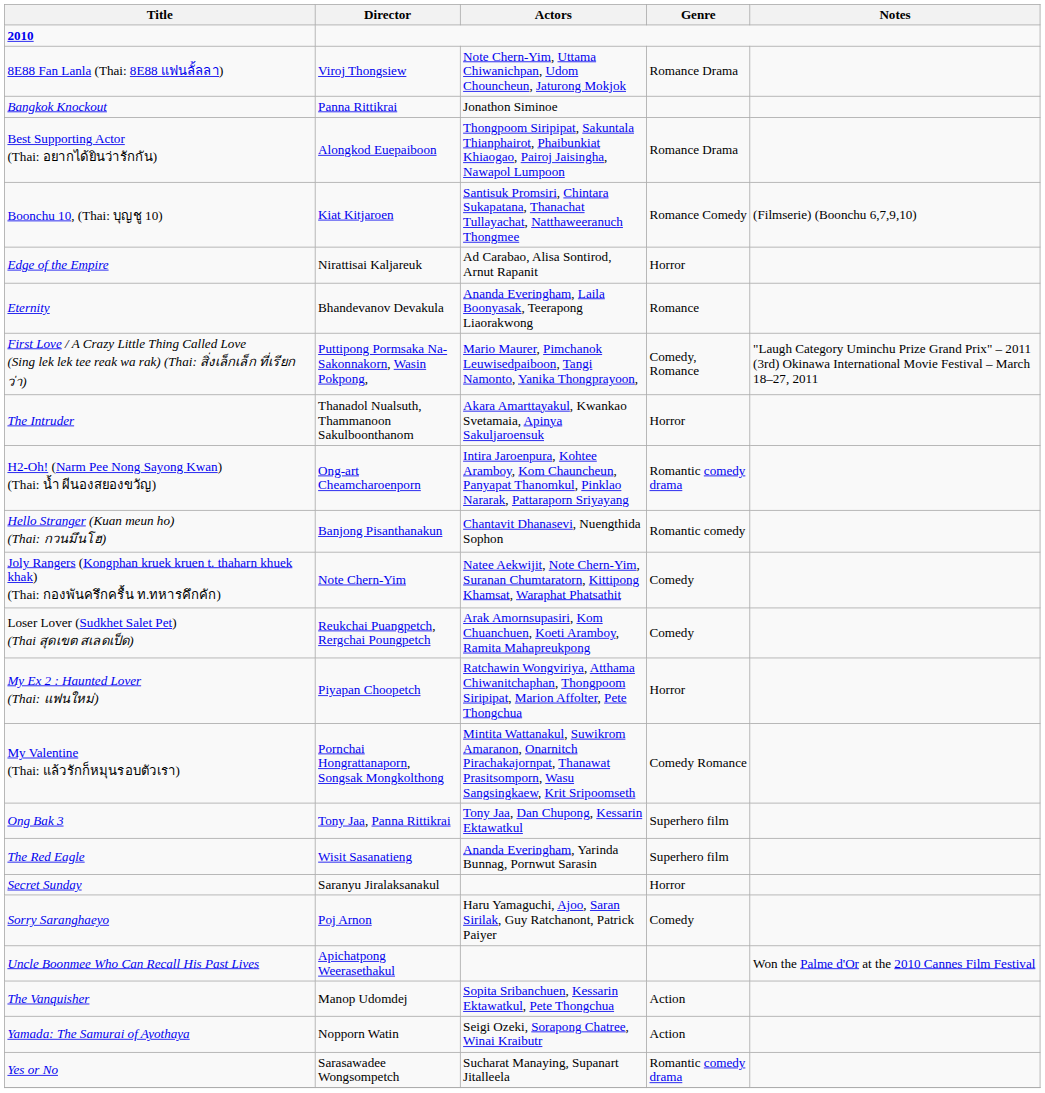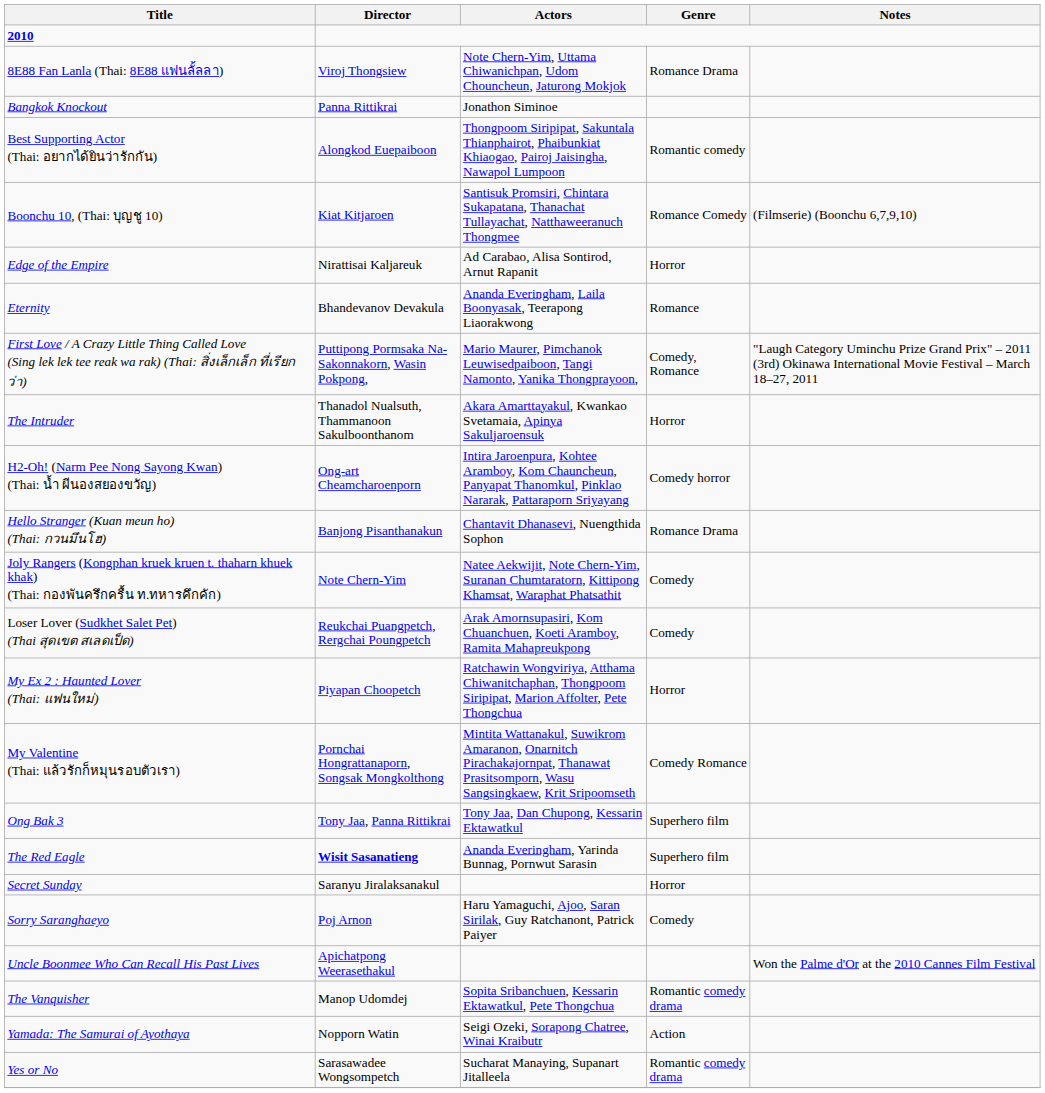 <table class="wikitable sortable" style="width:100%;">
 <tr>
 <th style="width:30%;">Title</th>
 <th style="width:14%;">Director</th>
 <th style="width:18%;">Actors</th>
 <th style="width:10%;">Genre</th>
 <th style="width:28%;">Notes</th>
 </tr>
 <tr>
 <td><strong><a href='#'>2010</a></strong></td>
 </tr>
 <tr>
 <td><a href='#'>8E88 Fan Lanla</a> (Thai: <a href='#'>8E88 แฟนลั้ลลา</a>)</td>
 <td><a href='#'>Viroj Thongsiew</a></td>
 <td><a href='#'>Note Chern-Yim</a>, <a href='#'>Uttama Chiwanichpan</a>, <a href='#'>Udom Chouncheun</a>, <a href='#'>Jaturong Mokjok</a></td>
 <td>Romance Drama</td>
 <td></td>
 </tr>
 <tr>
 <td><em><a href='#'>Bangkok Knockout</a></em></td>
 <td><a href='#'>Panna Rittikrai</a></td>
 <td>Jonathon Siminoe</td>
 <td></td>
 <td></td>
 </tr>
 <tr>
 <td><a href='#'>Best Supporting Actor</a><br>(Thai: อยากได้ยินว่ารักกัน)</td>
 <td><a href='#'>Alongkod Euepaiboon</a></td>
 <td><a href='#'>Thongpoom Siripipat</a>, <a href='#'>Sakuntala Thianphairot</a>, <a href='#'>Phaibunkiat Khiaogao</a>, <a href='#'>Pairoj Jaisingha</a>, <a href='#'>Nawapol Lumpoon</a></td>
-<td>Romance Drama</td>
+<td>Romantic comedy</td>
 <td></td>
 </tr>
 <tr>
 <td><a href='#'>Boonchu 10</a>, (Thai: บุญชู 10)</td>
 <td><a href='#'>Kiat Kitjaroen</a></td>
 <td><a href='#'>Santisuk Promsiri</a>, <a href='#'>Chintara Sukapatana</a>, <a href='#'>Thanachat Tullayachat</a>, <a href='#'>Natthaweeranuch Thongmee</a></td>
 <td>Romance Comedy</td>
 <td>(Filmserie) (Boonchu 6,7,9,10)</td>
 </tr>
 <tr>
 <td><em><a href='#'>Edge of the Empire</a></em></td>
 <td>Nirattisai Kaljareuk</td>
 <td>Ad Carabao, Alisa Sontirod, Arnut Rapanit</td>
 <td>Horror</td>
 <td></td>
 </tr>
 <tr>
 <td><em><a href='#'>Eternity</a></em></td>
 <td>Bhandevanov Devakula</td>
 <td><a href='#'>Ananda Everingham</a>, <a href='#'>Laila Boonyasak</a>, Teerapong Liaorakwong</td>
 <td>Romance</td>
 <td></td>
 </tr>
 <tr>
 <td><em><a href='#'>First Love</a> / A Crazy Little Thing Called Love</em><br><em>(Sing lek lek tee reak wa rak) (Thai: สิ่งเล็กเล็ก ที่เรียกว่า)</em></td>
 <td><a href='#'>Puttipong Pormsaka Na-Sakonnakorn</a>, <a href='#'>Wasin Pokpong</a>,</td>
 <td><a href='#'>Mario Maurer</a>, <a href='#'>Pimchanok Leuwisedpaiboon</a>, <a href='#'>Tangi Namonto</a>, <a href='#'>Yanika Thongprayoon</a>,</td>
 <td>Comedy, Romance</td>
 <td>"Laugh Category Uminchu Prize Grand Prix" – 2011 (3rd) Okinawa International Movie Festival – March 18–27, 2011</td>
 </tr>
 <tr>
 <td><em><a href='#'>The Intruder</a></em></td>
 <td>Thanadol Nualsuth, Thammanoon Sakulboonthanom</td>
 <td><a href='#'>Akara Amarttayakul</a>, Kwankao Svetamaia, <a href='#'>Apinya Sakuljaroensuk</a></td>
 <td>Horror</td>
 <td></td>
 </tr>
 <tr>
 <td><a href='#'>H2-Oh!</a> (<a href='#'>Narm Pee Nong Sayong Kwan</a>)<br>(Thai: น้ำ ผีนองสยองขวัญ)</td>
 <td><a href='#'>Ong-art Cheamcharoenporn</a></td>
 <td><a href='#'>Intira Jaroenpura</a>, <a href='#'>Kohtee Aramboy</a>, <a href='#'>Kom Chauncheun</a>, <a href='#'>Panyapat Thanomkul</a>, <a href='#'>Pinklao Nararak</a>, <a href='#'>Pattaraporn Sriyayang</a></td>
-<td>Romantic <a href='#'>comedy drama</a></td>
+<td>Comedy horror</td>
 <td></td>
 </tr>
 <tr>
 <td><em><a href='#'>Hello Stranger</a> (Kuan meun ho)</em><br><em>(Thai: กวนมึนโฮ)</em></td>
 <td><a href='#'>Banjong Pisanthanakun</a></td>
 <td><a href='#'>Chantavit Dhanasevi</a>, Nuengthida Sophon</td>
-<td>Romantic comedy</td>
+<td>Romance Drama</td>
 <td></td>
 </tr>
 <tr>
 <td><a href='#'>Joly Rangers</a> (<a href='#'>Kongphan kruek kruen t. thaharn khuek khak</a>)<br>(Thai: กองพันครึกครื้น ท.ทหารคึกคัก)</td>
 <td><a href='#'>Note Chern-Yim</a></td>
 <td><a href='#'>Natee Aekwijit</a>, <a href='#'>Note Chern-Yim</a>, <a href='#'>Suranan Chumtaratorn</a>, <a href='#'>Kittipong Khamsat</a>, <a href='#'>Waraphat Phatsathit</a></td>
 <td>Comedy</td>
 <td></td>
 </tr>
 <tr>
 <td>Loser Lover (<a href='#'>Sudkhet Salet Pet</a>)<br><em>(Thai สุดเขต สเลดเป็ด)</em></td>
 <td><a href='#'>Reukchai Puangpetch</a>, <a href='#'>Rergchai Poungpetch</a></td>
 <td><a href='#'>Arak Amornsupasiri</a>, <a href='#'>Kom Chuanchuen</a>, <a href='#'>Koeti Aramboy</a>, <a href='#'>Ramita Mahapreukpong</a></td>
 <td>Comedy</td>
 <td></td>
 </tr>
 <tr>
 <td><em><a href='#'>My Ex 2 : Haunted Lover</a></em><br><em>(Thai: แฟนใหม่)</em></td>
 <td><a href='#'>Piyapan Choopetch</a></td>
 <td><a href='#'>Ratchawin Wongviriya</a>, <a href='#'>Atthama Chiwanitchaphan</a>, <a href='#'>Thongpoom Siripipat</a>, <a href='#'>Marion Affolter</a>, <a href='#'>Pete Thongchua</a></td>
 <td>Horror</td>
 <td></td>
 </tr>
 <tr>
 <td><a href='#'>My Valentine</a><br>(Thai: แล้วรักก็หมุนรอบตัวเรา)</td>
 <td><a href='#'>Pornchai Hongrattanaporn</a>, <a href='#'>Songsak Mongkolthong</a></td>
 <td><a href='#'>Mintita Wattanakul</a>, <a href='#'>Suwikrom Amaranon</a>, <a href='#'>Onarnitch Pirachakajornpat</a>, <a href='#'>Thanawat Prasitsomporn</a>, <a href='#'>Wasu Sangsingkaew</a>, <a href='#'>Krit Sripoomseth</a></td>
 <td>Comedy Romance</td>
 <td></td>
 </tr>
 <tr>
 <td><em><a href='#'>Ong Bak 3</a></em></td>
 <td><a href='#'>Tony Jaa</a>, <a href='#'>Panna Rittikrai</a></td>
 <td><a href='#'>Tony Jaa</a>, <a href='#'>Dan Chupong</a>, <a href='#'>Kessarin Ektawatkul</a></td>
 <td>Superhero film</td>
 <td></td>
 </tr>
 <tr>
 <td><em><a href='#'>The Red Eagle</a></em></td>
-<td><a href='#'>Wisit Sasanatieng</a></td>
+<td><strong><a href='#'>Wisit Sasanatieng</a></strong></td>
 <td><a href='#'>Ananda Everingham</a>, Yarinda Bunnag, Pornwut Sarasin</td>
 <td>Superhero film</td>
 <td></td>
 </tr>
 <tr>
 <td><em><a href='#'>Secret Sunday</a></em></td>
 <td>Saranyu Jiralaksanakul</td>
 <td></td>
 <td>Horror</td>
 <td></td>
 </tr>
 <tr>
 <td><em><a href='#'>Sorry Saranghaeyo</a></em></td>
 <td><a href='#'>Poj Arnon</a></td>
 <td>Haru Yamaguchi, <a href='#'>Ajoo</a>, <a href='#'>Saran Sirilak</a>, Guy Ratchanont, Patrick Paiyer</td>
 <td>Comedy</td>
 <td></td>
 </tr>
 <tr>
 <td><em><a href='#'>Uncle Boonmee Who Can Recall His Past Lives</a></em></td>
 <td><a href='#'>Apichatpong Weerasethakul</a></td>
 <td></td>
 <td></td>
 <td>Won the <a href='#'>Palme d'Or</a> at the <a href='#'>2010 Cannes Film Festival</a></td>
 </tr>
 <tr>
 <td><em><a href='#'>The Vanquisher</a></em></td>
 <td>Manop Udomdej</td>
 <td><a href='#'>Sopita Sribanchuen</a>, <a href='#'>Kessarin Ektawatkul</a>, <a href='#'>Pete Thongchua</a></td>
-<td>Action</td>
+<td>Romantic <a href='#'>comedy drama</a></td>
 <td></td>
 </tr>
 <tr>
 <td><em><a href='#'>Yamada: The Samurai of Ayothaya</a></em></td>
 <td>Nopporn Watin</td>
 <td>Seigi Ozeki, <a href='#'>Sorapong Chatree</a>, <a href='#'>Winai Kraibutr</a></td>
 <td>Action</td>
 <td></td>
 </tr>
 <tr>
 <td><em><a href='#'>Yes or No</a></em></td>
 <td>Sarasawadee Wongsompetch</td>
 <td>Sucharat Manaying, Supanart Jitalleela</td>
 <td>Romantic <a href='#'>comedy drama</a></td>
 <td></td>
 </tr>
 <tr>
 </tr>
 </table>
